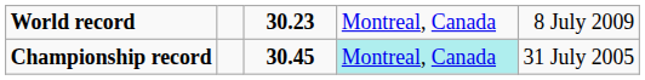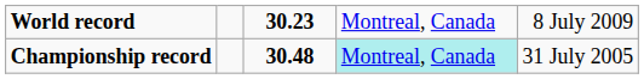 <table class="wikitable">
 <tr>
 <td><strong>World record</strong></td>
 <td style="padding-right:1em"></td>
 <td style="text-align:center;padding-left:1em; padding-right:1em;"><strong>30.23</strong></td>
 <td style="padding-right:1em"><a href='#'>Montreal</a>, <a href='#'>Canada</a></td>
 <td align=right>8 July 2009</td>
 </tr>
 <tr>
 <td><strong>Championship record</strong></td>
 <td style="padding-right:1em"></td>
-<td style="text-align:center;padding-left:1em; padding-right:1em;"><strong>30.45</strong></td>
+<td style="text-align:center;padding-left:1em; padding-right:1em;"><strong>30.48</strong></td>
 <td style="background: paleturquoise; padding-right:1em"><a href='#'>Montreal</a>, <a href='#'>Canada</a></td>
 <td align=right>31 July 2005</td>
 </tr>
 </table>
